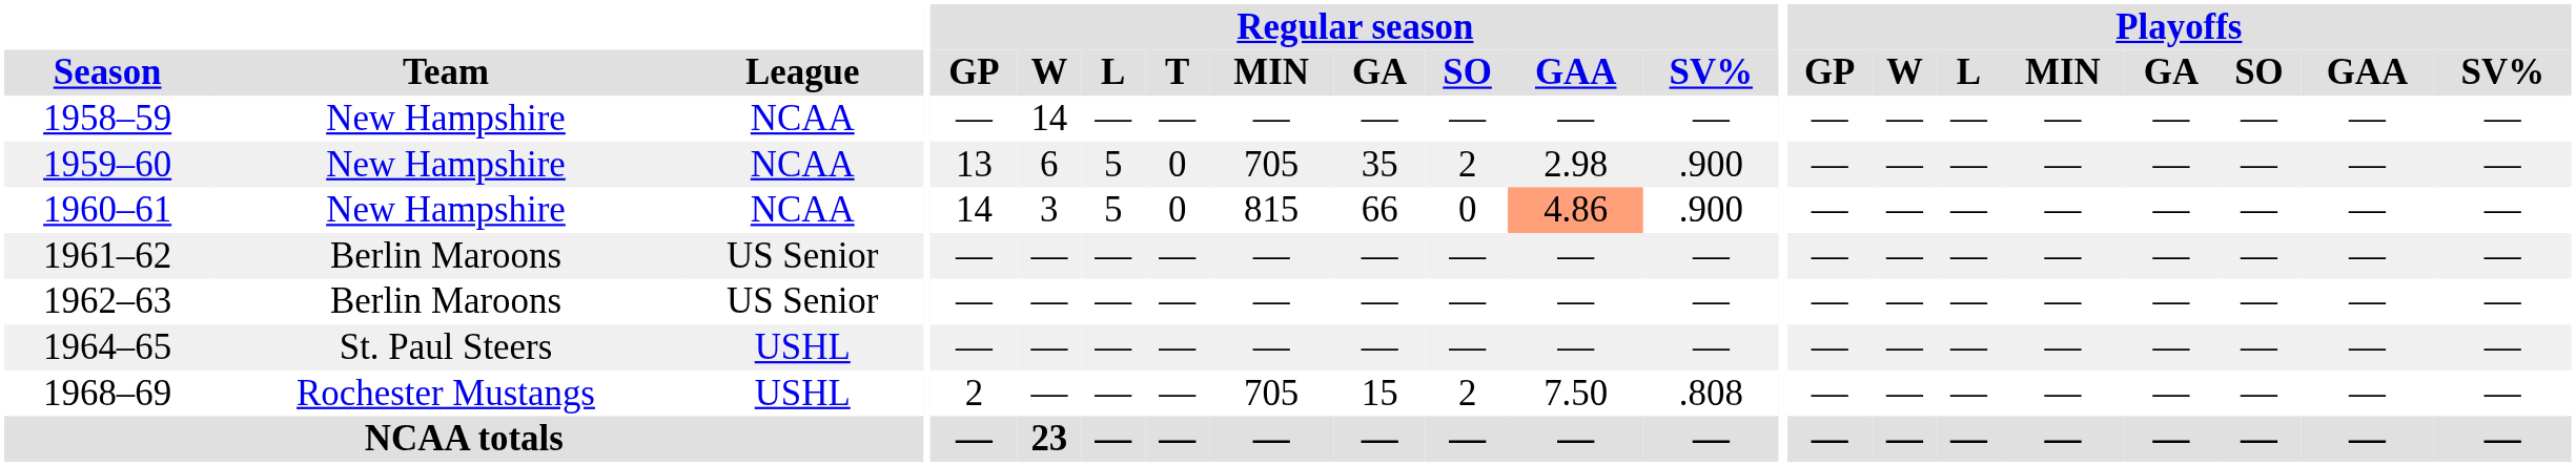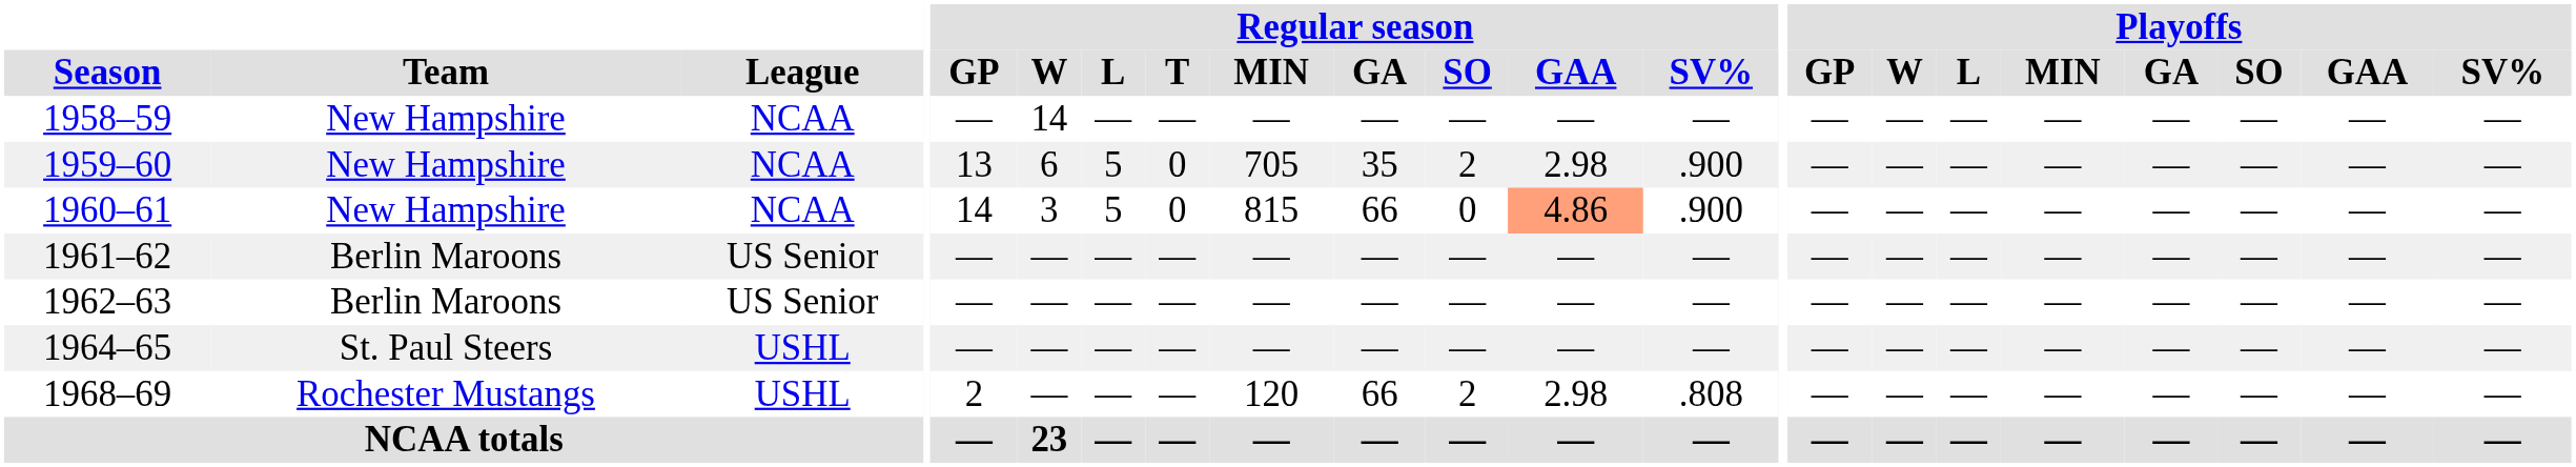 <table border="0" cellpadding="1" cellspacing="0" style="text-align:center; width:70em">
 <tr bgcolor="#e0e0e0">
 <th colspan="3" bgcolor="#ffffff"></th>
 <th rowspan="99" bgcolor="#ffffff"></th>
 <th colspan="9"><a href='#'>Regular season</a></th>
 <th rowspan="99" bgcolor="#ffffff"></th>
 <th colspan="8"><a href='#'>Playoffs</a></th>
 </tr>
 <tr bgcolor="#e0e0e0">
 <th><a href='#'>Season</a></th>
 <th>Team</th>
 <th>League</th>
 <th>GP</th>
 <th>W</th>
 <th>L</th>
 <th>T</th>
 <th>MIN</th>
 <th>GA</th>
 <th><a href='#'>SO</a></th>
 <th><a href='#'>GAA</a></th>
 <th><a href='#'>SV%</a></th>
 <th>GP</th>
 <th>W</th>
 <th>L</th>
 <th>MIN</th>
 <th>GA</th>
 <th>SO</th>
 <th>GAA</th>
 <th>SV%</th>
 </tr>
 <tr>
 <td><a href='#'>1958–59</a></td>
 <td><a href='#'>New Hampshire</a></td>
 <td><a href='#'>NCAA</a></td>
 <td>—</td>
 <td>14</td>
 <td>—</td>
 <td>—</td>
 <td>—</td>
 <td>—</td>
 <td>—</td>
 <td>—</td>
 <td>—</td>
 <td>—</td>
 <td>—</td>
 <td>—</td>
 <td>—</td>
 <td>—</td>
 <td>—</td>
 <td>—</td>
 <td>—</td>
 </tr>
 <tr bgcolor="f0f0f0">
 <td><a href='#'>1959–60</a></td>
 <td><a href='#'>New Hampshire</a></td>
 <td><a href='#'>NCAA</a></td>
 <td>13</td>
 <td>6</td>
 <td>5</td>
 <td>0</td>
 <td>705</td>
 <td>35</td>
 <td>2</td>
 <td>2.98</td>
 <td>.900</td>
 <td>—</td>
 <td>—</td>
 <td>—</td>
 <td>—</td>
 <td>—</td>
 <td>—</td>
 <td>—</td>
 <td>—</td>
 </tr>
 <tr>
 <td><a href='#'>1960–61</a></td>
 <td><a href='#'>New Hampshire</a></td>
 <td><a href='#'>NCAA</a></td>
 <td>14</td>
 <td>3</td>
 <td>5</td>
 <td>0</td>
 <td>815</td>
 <td>66</td>
 <td>0</td>
 <td style="background: lightsalmon;">4.86</td>
 <td>.900</td>
 <td>—</td>
 <td>—</td>
 <td>—</td>
 <td>—</td>
 <td>—</td>
 <td>—</td>
 <td>—</td>
 <td>—</td>
 </tr>
 <tr bgcolor="f0f0f0">
 <td>1961–62</td>
 <td>Berlin Maroons</td>
 <td>US Senior</td>
 <td>—</td>
 <td>—</td>
 <td>—</td>
 <td>—</td>
 <td>—</td>
 <td>—</td>
 <td>—</td>
 <td>—</td>
 <td>—</td>
 <td>—</td>
 <td>—</td>
 <td>—</td>
 <td>—</td>
 <td>—</td>
 <td>—</td>
 <td>—</td>
 <td>—</td>
 </tr>
 <tr>
 <td>1962–63</td>
 <td>Berlin Maroons</td>
 <td>US Senior</td>
 <td>—</td>
 <td>—</td>
 <td>—</td>
 <td>—</td>
 <td>—</td>
 <td>—</td>
 <td>—</td>
 <td>—</td>
 <td>—</td>
 <td>—</td>
 <td>—</td>
 <td>—</td>
 <td>—</td>
 <td>—</td>
 <td>—</td>
 <td>—</td>
 <td>—</td>
 </tr>
 <tr bgcolor="f0f0f0">
 <td>1964–65</td>
 <td>St. Paul Steers</td>
 <td><a href='#'>USHL</a></td>
 <td>—</td>
 <td>—</td>
 <td>—</td>
 <td>—</td>
 <td>—</td>
 <td>—</td>
 <td>—</td>
 <td>—</td>
 <td>—</td>
 <td>—</td>
 <td>—</td>
 <td>—</td>
 <td>—</td>
 <td>—</td>
 <td>—</td>
 <td>—</td>
 <td>—</td>
 </tr>
 <tr>
 <td>1968–69</td>
 <td><a href='#'>Rochester Mustangs</a></td>
 <td><a href='#'>USHL</a></td>
 <td>2</td>
 <td>—</td>
 <td>—</td>
 <td>—</td>
-<td>705</td>
-<td>15</td>
+<td>120</td>
+<td>66</td>
 <td>2</td>
-<td>7.50</td>
+<td>2.98</td>
 <td>.808</td>
 <td>—</td>
 <td>—</td>
 <td>—</td>
 <td>—</td>
 <td>—</td>
 <td>—</td>
 <td>—</td>
 <td>—</td>
 </tr>
 <tr bgcolor="#e0e0e0">
 <th colspan="3">NCAA totals</th>
 <th>—</th>
 <th>23</th>
 <th>—</th>
 <th>—</th>
 <th>—</th>
 <th>—</th>
 <th>—</th>
 <th>—</th>
 <th>—</th>
 <th>—</th>
 <th>—</th>
 <th>—</th>
 <th>—</th>
 <th>—</th>
 <th>—</th>
 <th>—</th>
 <th>—</th>
 </tr>
 </table>
